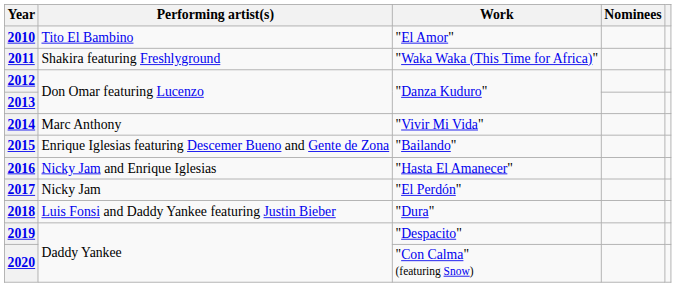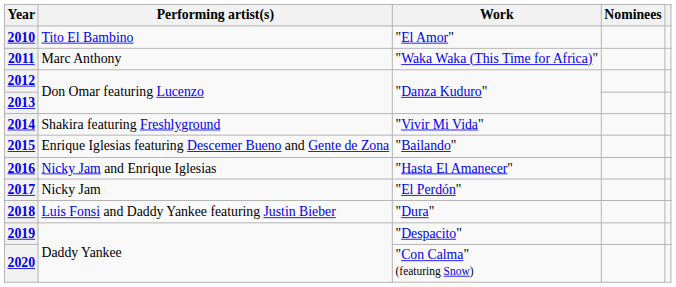 <table class="wikitable">
 <tr>
 <th>Year</th>
 <th>Performing artist(s)</th>
 <th>Work</th>
 <th>Nominees</th>
 <th></th>
 </tr>
 <tr>
 <th scope="row"><a href='#'>2010</a></th>
 <td><a href='#'>Tito El Bambino</a></td>
 <td>"<a href='#'>El Amor</a>"</td>
 <td></td>
 <td></td>
 </tr>
 <tr>
 <th scope="row"><a href='#'>2011</a></th>
-<td>Shakira featuring <a href='#'>Freshlyground</a></td>
+<td>Marc Anthony</td>
 <td>"<a href='#'>Waka Waka (This Time for Africa)</a>"</td>
 <td></td>
 <td><br></td>
 </tr>
 <tr>
 <th scope="row"><a href='#'>2012</a></th>
 <td rowspan="2">Don Omar featuring <a href='#'>Lucenzo</a></td>
 <td rowspan="2">"<a href='#'>Danza Kuduro</a>"</td>
 <td></td>
 <td><br></td>
 </tr>
 <tr>
 <th scope="row"><a href='#'>2013</a></th>
 <td></td>
 <td></td>
 </tr>
 <tr>
 <th scope="row"><a href='#'>2014</a></th>
-<td>Marc Anthony</td>
+<td>Shakira featuring <a href='#'>Freshlyground</a></td>
 <td>"<a href='#'>Vivir Mi Vida</a>"</td>
 <td></td>
 <td><br></td>
 </tr>
 <tr>
 <th scope="row"><a href='#'>2015</a></th>
 <td>Enrique Iglesias featuring <a href='#'>Descemer Bueno</a> and <a href='#'>Gente de Zona</a></td>
 <td>"<a href='#'>Bailando</a>"</td>
 <td></td>
 <td><br></td>
 </tr>
 <tr>
 <th scope="row"><a href='#'>2016</a></th>
 <td><a href='#'>Nicky Jam</a> and Enrique Iglesias</td>
 <td>"<a href='#'>Hasta El Amanecer</a>"</td>
 <td></td>
 <td></td>
 </tr>
 <tr>
 <th scope="row"><a href='#'>2017</a></th>
 <td>Nicky Jam</td>
 <td>"<a href='#'>El Perdón</a>"</td>
 <td></td>
 <td></td>
 </tr>
 <tr>
 <th scope="row"><a href='#'>2018</a></th>
 <td><a href='#'>Luis Fonsi</a> and Daddy Yankee featuring <a href='#'>Justin Bieber</a></td>
 <td>"<a href='#'>Dura</a>"</td>
 <td></td>
 <td></td>
 </tr>
 <tr>
 <th scope="row"><a href='#'>2019</a></th>
 <td rowspan="2">Daddy Yankee</td>
 <td>"<a href='#'>Despacito</a>"</td>
 <td></td>
 <td></td>
 </tr>
 <tr>
 <th scope="row"><a href='#'>2020</a></th>
 <td>"<a href='#'>Con Calma</a>" <br><small>(featuring <a href='#'>Snow</a>)</small></td>
 <td></td>
 <td></td>
 </tr>
 </table>
